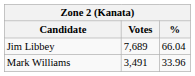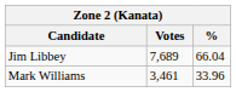 <table class="wikitable">
 <tr>
 <th colspan="3">Zone 2 (Kanata)</th>
 </tr>
 <tr>
 <th style="width: 170px">Candidate</th>
 <th style="width: 50px">Votes</th>
 <th style="width: 40px">%</th>
 </tr>
 <tr>
 <td>Jim Libbey</td>
 <td>7,689</td>
 <td>66.04</td>
 </tr>
 <tr>
 <td>Mark Williams</td>
-<td>3,491</td>
+<td>3,461</td>
 <td>33.96</td>
 </tr>
 </table>
